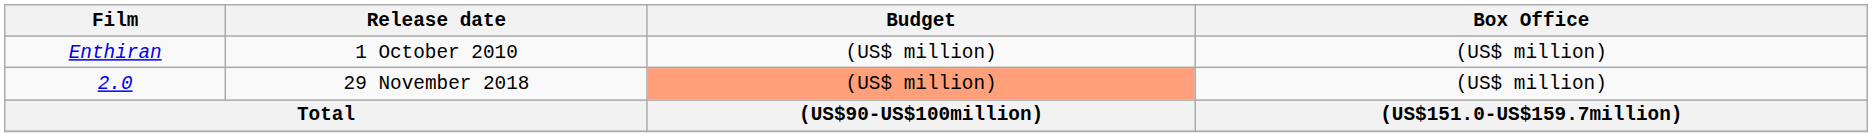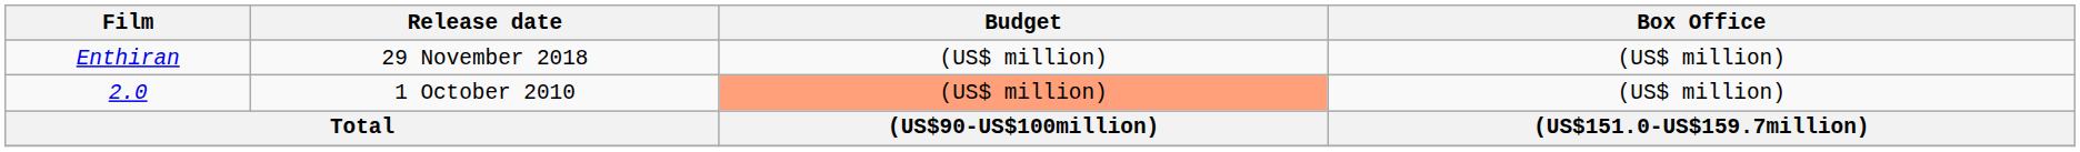 <table class="wikitable sortable" width=99% border="1" style="text-align: center;">
 <tr>
 <th>Film</th>
 <th>Release date</th>
 <th>Budget</th>
 <th>Box Office</th>
 </tr>
 <tr>
 <td style="text-align:center;"><em><a href='#'>Enthiran</a></em></td>
-<td>1 October 2010</td>
+<td>29 November 2018</td>
 <td> (US$ million)</td>
 <td>(US$ million)</td>
 </tr>
 <tr>
 <td style="text-align:center;"><em><a href='#'>2.0</a></em></td>
-<td>29 November 2018</td>
+<td>1 October 2010</td>
 <td style="background: lightsalmon;"> (US$ million)</td>
 <td>(US$ million)</td>
 </tr>
 <tr>
 <th colspan="2">Total</th>
 <th> (US$90-US$100million)</th>
 <th> (US$151.0-US$159.7million)</th>
 </tr>
 <tr>
 </tr>
 </table>
